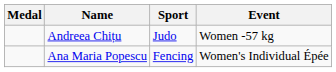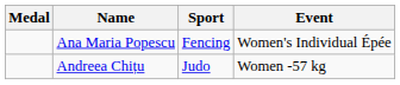 <table class="wikitable sortable" style="font-size: 95%;">
 <tr>
 <th>Medal</th>
 <th>Name</th>
 <th>Sport</th>
 <th>Event</th>
 </tr>
 <tr>
 <td></td>
+<td><a href='#'>Ana Maria Popescu</a></td>
+<td><a href='#'>Fencing</a></td>
+<td>Women's Individual Épée</td>
+</tr>
+<tr>
+<td></td>
 <td><a href='#'>Andreea Chițu</a></td>
 <td><a href='#'>Judo</a></td>
 <td>Women -57 kg</td>
 </tr>
-<tr>
-<td></td>
-<td><a href='#'>Ana Maria Popescu</a></td>
-<td><a href='#'>Fencing</a></td>
-<td>Women's Individual Épée</td>
-</tr>
 </table>
